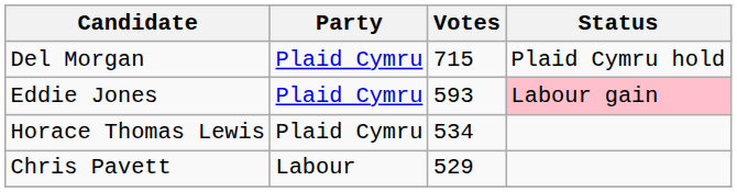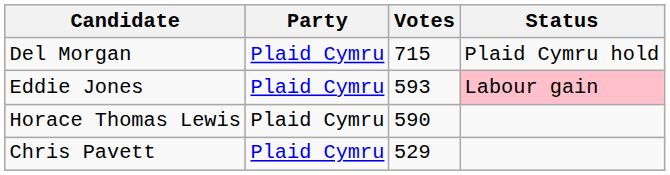 <table class="wikitable sortable">
 <tr>
 <th>Candidate</th>
 <th>Party</th>
 <th>Votes</th>
 <th>Status</th>
 </tr>
 <tr>
 <td>Del Morgan</td>
 <td><a href='#'>Plaid Cymru</a></td>
 <td>715</td>
 <td>Plaid Cymru hold</td>
 </tr>
 <tr>
 <td>Eddie Jones</td>
 <td><a href='#'>Plaid Cymru</a></td>
 <td>593</td>
 <td style="background: pink;">Labour gain</td>
 </tr>
 <tr>
 <td>Horace Thomas Lewis</td>
 <td>Plaid Cymru</td>
-<td>534</td>
+<td>590</td>
 <td></td>
 </tr>
 <tr>
 <td>Chris Pavett</td>
-<td>Labour</td>
+<td><a href='#'>Plaid Cymru</a></td>
 <td>529</td>
 <td></td>
 </tr>
 </table>
